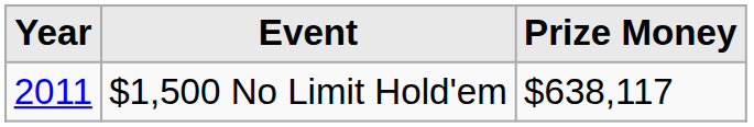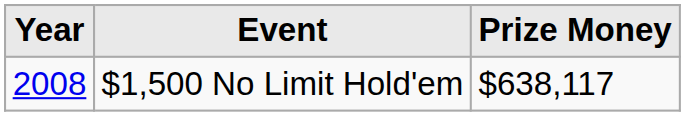 <table class="wikitable">
 <tr>
 <th style="background: #E9E9E9;">Year</th>
 <th style="background: #E9E9E9;">Event</th>
 <th style="background: #E9E9E9;">Prize Money</th>
 </tr>
 <tr>
-<td><a href='#'>2011</a></td>
+<td><a href='#'>2008</a></td>
 <td>$1,500 No Limit Hold'em</td>
 <td>$638,117</td>
 </tr>
 </table>
